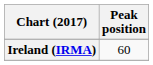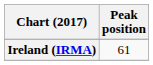 <table class="wikitable plainrowheaders sortable" style="text-align:center;">
 <tr>
 <th>Chart (2017)</th>
 <th>Peak<br>position</th>
 </tr>
 <tr>
 </tr>
 <tr>
 </tr>
 <tr>
 </tr>
 <tr>
 </tr>
 <tr>
 <th scope="row">Ireland (<a href='#'>IRMA</a>)</th>
-<td>60</td>
+<td>61</td>
 </tr>
 <tr>
 </tr>
 <tr>
 </tr>
 <tr>
 </tr>
 <tr>
 </tr>
 <tr>
 </tr>
 <tr>
 </tr>
 </table>
